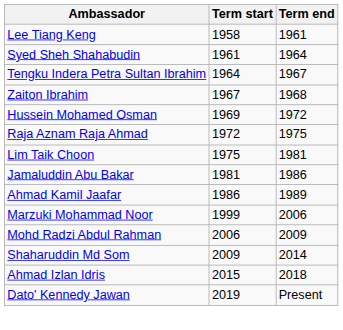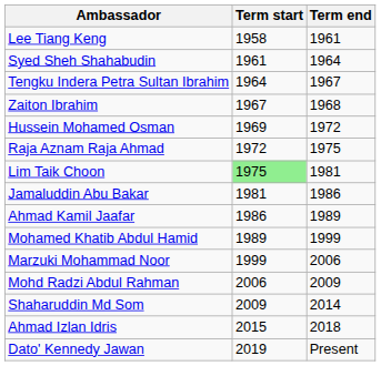 <table class=wikitable>
 <tr>
 <th>Ambassador</th>
 <th>Term start</th>
 <th>Term end</th>
 </tr>
 <tr>
 <td><a href='#'>Lee Tiang Keng</a></td>
 <td>1958</td>
 <td>1961</td>
 </tr>
 <tr>
 <td><a href='#'>Syed Sheh Shahabudin</a></td>
 <td>1961</td>
 <td>1964</td>
 </tr>
 <tr>
 <td><a href='#'>Tengku Indera Petra Sultan Ibrahim</a></td>
 <td>1964</td>
 <td>1967</td>
 </tr>
 <tr>
 <td><a href='#'>Zaiton Ibrahim</a></td>
 <td>1967</td>
 <td>1968</td>
 </tr>
 <tr>
 <td><a href='#'>Hussein Mohamed Osman</a></td>
 <td>1969</td>
 <td>1972</td>
 </tr>
 <tr>
 <td><a href='#'>Raja Aznam Raja Ahmad</a></td>
 <td>1972</td>
 <td>1975</td>
 </tr>
 <tr>
 <td><a href='#'>Lim Taik Choon</a></td>
-<td>1975</td>
+<td style="background: lightgreen;">1975</td>
 <td>1981</td>
 </tr>
 <tr>
 <td><a href='#'>Jamaluddin Abu Bakar</a></td>
 <td>1981</td>
 <td>1986</td>
 </tr>
 <tr>
 <td><a href='#'>Ahmad Kamil Jaafar</a></td>
 <td>1986</td>
 <td>1989</td>
+</tr>
+<tr>
+<td><a href='#'>Mohamed Khatib Abdul Hamid</a></td>
+<td>1989</td>
+<td>1999</td>
 </tr>
 <tr>
 <td><a href='#'>Marzuki Mohammad Noor</a></td>
 <td>1999</td>
 <td>2006</td>
 </tr>
 <tr>
 <td><a href='#'>Mohd Radzi Abdul Rahman</a></td>
 <td>2006</td>
 <td>2009</td>
 </tr>
 <tr>
 <td><a href='#'>Shaharuddin Md Som</a></td>
 <td>2009</td>
 <td>2014</td>
 </tr>
 <tr>
 <td><a href='#'>Ahmad Izlan Idris</a></td>
 <td>2015</td>
 <td>2018</td>
 </tr>
 <tr>
 <td><a href='#'>Dato' Kennedy Jawan</a></td>
 <td>2019</td>
 <td>Present</td>
 </tr>
 </table>
